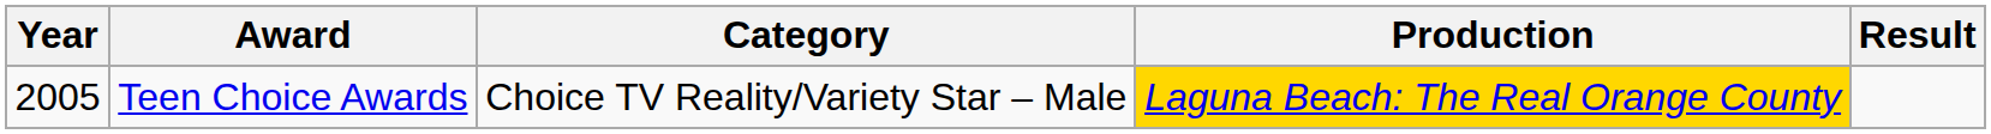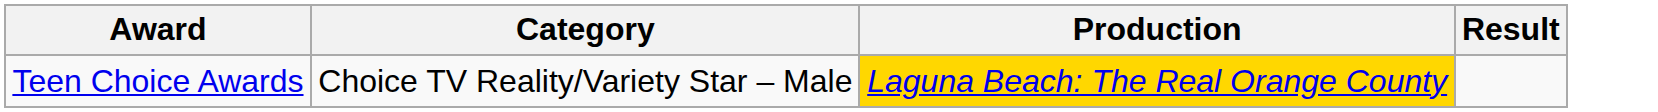 <table class="wikitable sortable">
 <tr>
-<th>Year</th>
 <th>Award</th>
 <th>Category</th>
 <th>Production</th>
 <th>Result</th>
 </tr>
 <tr>
-<td>2005</td>
 <td><a href='#'>Teen Choice Awards</a></td>
 <td>Choice TV Reality/Variety Star – Male</td>
 <td style="background: gold;"><em><a href='#'>Laguna Beach: The Real Orange County</a></em></td>
 <td></td>
 </tr>
 </table>
